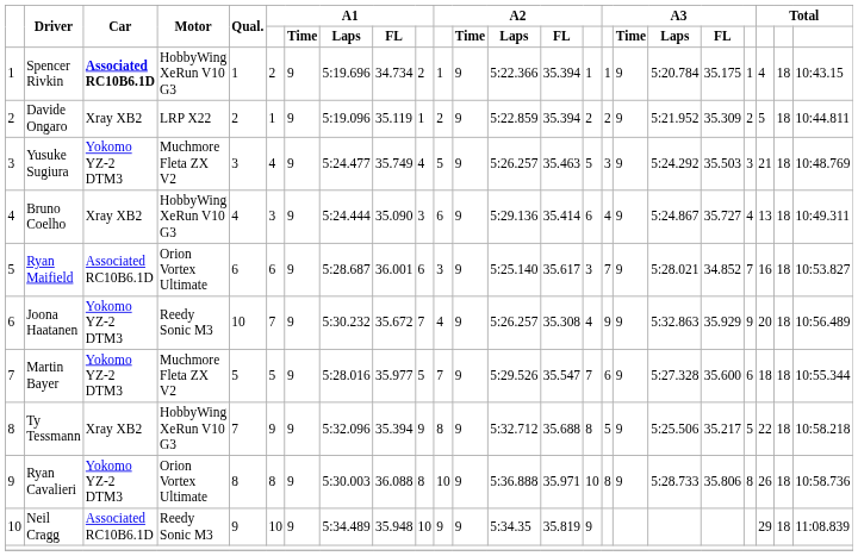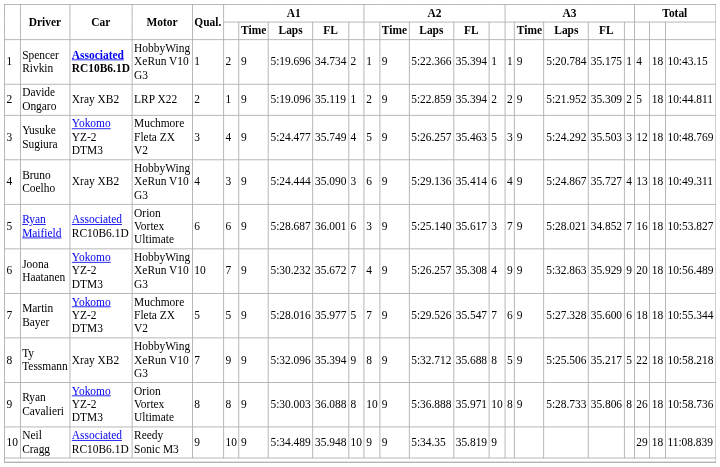 <table border="2" cellpadding="2" cellspacing="0" style="margin:0 1em 0 0; border:1px #aaa solid; border-collapse:collapse; font-size:85%;">
 <tr>
 <th rowspan="2"></th>
 <th rowspan="2">Driver</th>
 <th rowspan="2">Car</th>
 <th rowspan="2">Motor</th>
 <th rowspan="2" style="text-align:center;">Qual.</th>
 <th colspan="5" style="text-align:center;">A1</th>
 <th colspan="5" style="text-align:center;">A2</th>
 <th colspan="5" style="text-align:center;">A3</th>
 <th colspan="3" style="text-align:center;">Total</th>
 </tr>
 <tr>
 <th style="text-align:center;"></th>
 <th style="text-align:center;">Time</th>
 <th style="text-align:center;">Laps</th>
 <th style="text-align:center;">FL</th>
 <th style="text-align:center;"></th>
 <th style="text-align:center;"></th>
 <th style="text-align:center;">Time</th>
 <th style="text-align:center;">Laps</th>
 <th style="text-align:center;">FL</th>
 <th style="text-align:center;"></th>
 <th style="text-align:center;"></th>
 <th style="text-align:center;">Time</th>
 <th style="text-align:center;">Laps</th>
 <th style="text-align:center;">FL</th>
 <th style="text-align:center;"></th>
 <th style="text-align:center;"></th>
 <th style="text-align:center;"></th>
 <th style="text-align:center;"></th>
 </tr>
 <tr>
 <td>1</td>
 <td> Spencer Rivkin</td>
 <td><strong><a href='#'>Associated</a> RC10B6.1D</strong></td>
 <td>HobbyWing XeRun V10 G3</td>
 <td>1</td>
 <td>2</td>
 <td>9</td>
 <td>5:19.696</td>
 <td>34.734</td>
 <td>2</td>
 <td>1</td>
 <td>9</td>
 <td>5:22.366</td>
 <td>35.394</td>
 <td>1</td>
 <td>1</td>
 <td>9</td>
 <td>5:20.784</td>
 <td>35.175</td>
 <td>1</td>
 <td>4</td>
 <td>18</td>
 <td>10:43.15</td>
 </tr>
 <tr>
 <td>2</td>
 <td> Davide Ongaro</td>
 <td>Xray XB2</td>
 <td>LRP X22</td>
 <td>2</td>
 <td>1</td>
 <td>9</td>
 <td>5:19.096</td>
 <td>35.119</td>
 <td>1</td>
 <td>2</td>
 <td>9</td>
 <td>5:22.859</td>
 <td>35.394</td>
 <td>2</td>
 <td>2</td>
 <td>9</td>
 <td>5:21.952</td>
 <td>35.309</td>
 <td>2</td>
 <td>5</td>
 <td>18</td>
 <td>10:44.811</td>
 </tr>
 <tr>
 <td>3</td>
 <td> Yusuke Sugiura</td>
 <td><a href='#'>Yokomo</a> YZ-2 DTM3</td>
 <td>Muchmore Fleta ZX V2</td>
 <td>3</td>
 <td>4</td>
 <td>9</td>
 <td>5:24.477</td>
 <td>35.749</td>
 <td>4</td>
 <td>5</td>
 <td>9</td>
 <td>5:26.257</td>
 <td>35.463</td>
 <td>5</td>
 <td>3</td>
 <td>9</td>
 <td>5:24.292</td>
 <td>35.503</td>
 <td>3</td>
-<td>21</td>
+<td>12</td>
 <td>18</td>
 <td>10:48.769</td>
 </tr>
 <tr>
 <td>4</td>
 <td> Bruno Coelho</td>
 <td>Xray XB2</td>
 <td>HobbyWing XeRun V10 G3</td>
 <td>4</td>
 <td>3</td>
 <td>9</td>
 <td>5:24.444</td>
 <td>35.090</td>
 <td>3</td>
 <td>6</td>
 <td>9</td>
 <td>5:29.136</td>
 <td>35.414</td>
 <td>6</td>
 <td>4</td>
 <td>9</td>
 <td>5:24.867</td>
 <td>35.727</td>
 <td>4</td>
 <td>13</td>
 <td>18</td>
 <td>10:49.311</td>
 </tr>
 <tr>
 <td>5</td>
 <td> <a href='#'>Ryan Maifield</a></td>
 <td><a href='#'>Associated</a> RC10B6.1D</td>
 <td>Orion Vortex Ultimate</td>
 <td>6</td>
 <td>6</td>
 <td>9</td>
 <td>5:28.687</td>
 <td>36.001</td>
 <td>6</td>
 <td>3</td>
 <td>9</td>
 <td>5:25.140</td>
 <td>35.617</td>
 <td>3</td>
 <td>7</td>
 <td>9</td>
 <td>5:28.021</td>
 <td>34.852</td>
 <td>7</td>
 <td>16</td>
 <td>18</td>
 <td>10:53.827</td>
 </tr>
 <tr>
 <td>6</td>
 <td> Joona Haatanen</td>
 <td><a href='#'>Yokomo</a> YZ-2 DTM3</td>
-<td>Reedy Sonic M3</td>
+<td>HobbyWing XeRun V10 G3</td>
 <td>10</td>
 <td>7</td>
 <td>9</td>
 <td>5:30.232</td>
 <td>35.672</td>
 <td>7</td>
 <td>4</td>
 <td>9</td>
 <td>5:26.257</td>
 <td>35.308</td>
 <td>4</td>
 <td>9</td>
 <td>9</td>
 <td>5:32.863</td>
 <td>35.929</td>
 <td>9</td>
 <td>20</td>
 <td>18</td>
 <td>10:56.489</td>
 </tr>
 <tr>
 <td>7</td>
 <td> Martin Bayer</td>
 <td><a href='#'>Yokomo</a> YZ-2 DTM3</td>
 <td>Muchmore Fleta ZX V2</td>
 <td>5</td>
 <td>5</td>
 <td>9</td>
 <td>5:28.016</td>
 <td>35.977</td>
 <td>5</td>
 <td>7</td>
 <td>9</td>
 <td>5:29.526</td>
 <td>35.547</td>
 <td>7</td>
 <td>6</td>
 <td>9</td>
 <td>5:27.328</td>
 <td>35.600</td>
 <td>6</td>
 <td>18</td>
 <td>18</td>
 <td>10:55.344</td>
 </tr>
 <tr>
 <td>8</td>
 <td> Ty Tessmann</td>
 <td>Xray XB2</td>
 <td>HobbyWing XeRun V10 G3</td>
 <td>7</td>
 <td>9</td>
 <td>9</td>
 <td>5:32.096</td>
 <td>35.394</td>
 <td>9</td>
 <td>8</td>
 <td>9</td>
 <td>5:32.712</td>
 <td>35.688</td>
 <td>8</td>
 <td>5</td>
 <td>9</td>
 <td>5:25.506</td>
 <td>35.217</td>
 <td>5</td>
 <td>22</td>
 <td>18</td>
 <td>10:58.218</td>
 </tr>
 <tr>
 <td>9</td>
 <td> Ryan Cavalieri</td>
 <td><a href='#'>Yokomo</a> YZ-2 DTM3</td>
 <td>Orion Vortex Ultimate</td>
 <td>8</td>
 <td>8</td>
 <td>9</td>
 <td>5:30.003</td>
 <td>36.088</td>
 <td>8</td>
 <td>10</td>
 <td>9</td>
 <td>5:36.888</td>
 <td>35.971</td>
 <td>10</td>
 <td>8</td>
 <td>9</td>
 <td>5:28.733</td>
 <td>35.806</td>
 <td>8</td>
 <td>26</td>
 <td>18</td>
 <td>10:58.736</td>
 </tr>
 <tr>
 <td>10</td>
 <td> Neil Cragg</td>
 <td><a href='#'>Associated</a> RC10B6.1D</td>
 <td>Reedy Sonic M3</td>
 <td>9</td>
 <td>10</td>
 <td>9</td>
 <td>5:34.489</td>
 <td>35.948</td>
 <td>10</td>
 <td>9</td>
 <td>9</td>
 <td>5:34.35</td>
 <td>35.819</td>
 <td>9</td>
 <td></td>
 <td></td>
 <td></td>
 <td></td>
 <td></td>
 <td>29</td>
 <td>18</td>
 <td>11:08.839</td>
 </tr>
 <tr>
 <td colspan="23"></td>
 </tr>
 <tr>
 </tr>
 </table>
